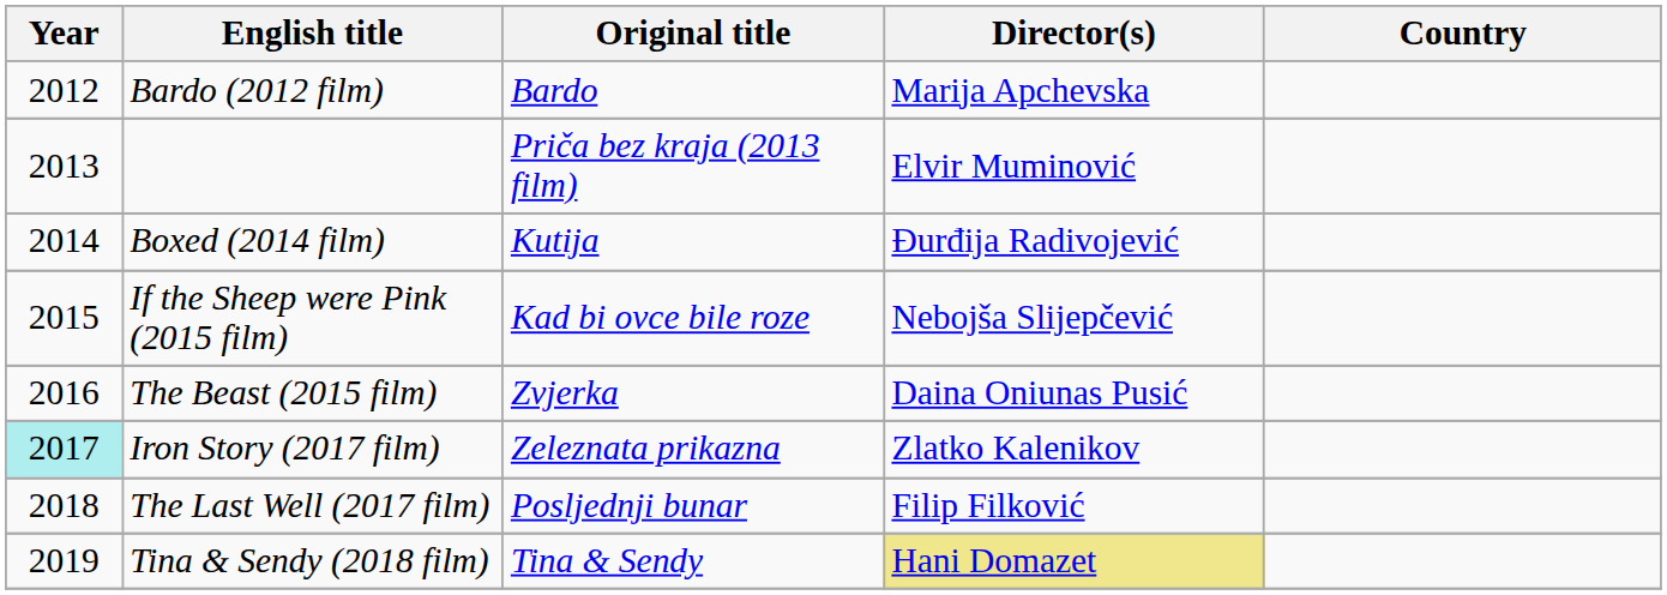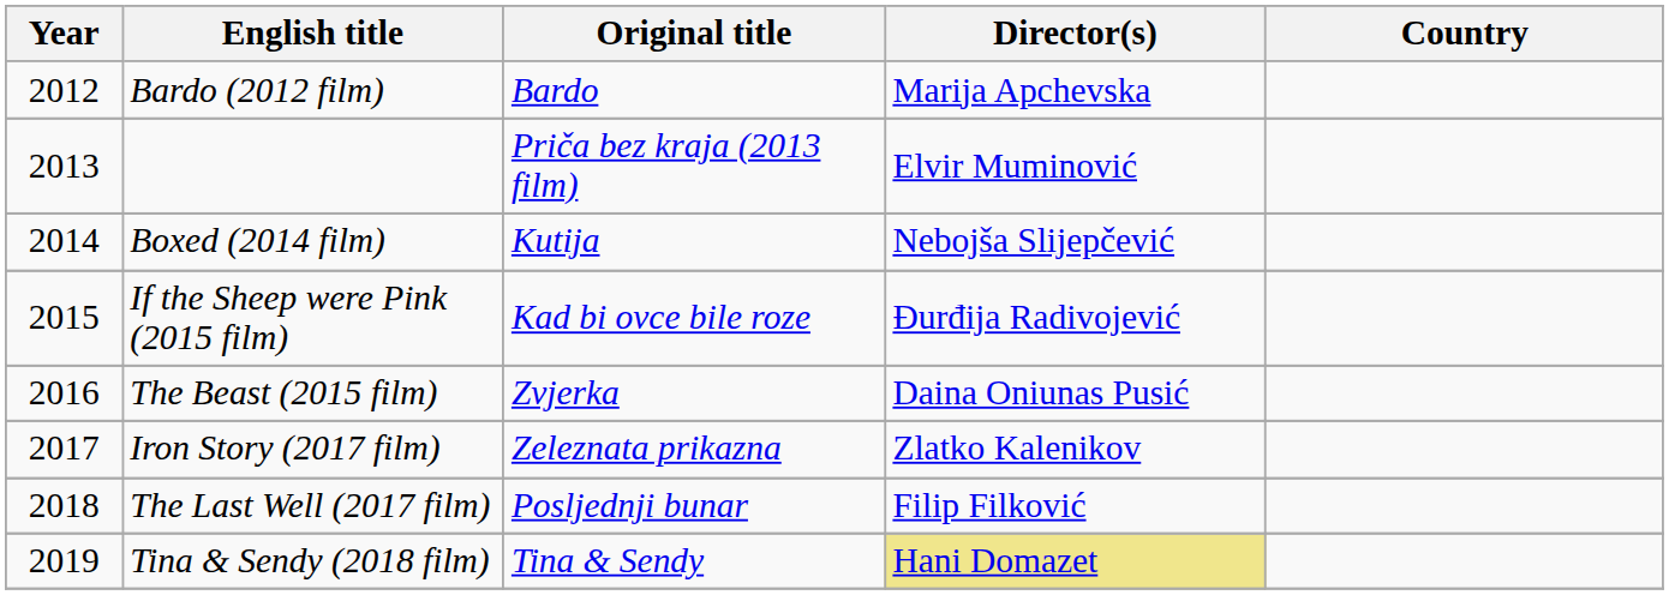 <table class="sortable wikitable" width="85%" cellpadding="5">
 <tr>
 <th width="7%">Year</th>
 <th width="23%">English title</th>
 <th width="23%">Original title</th>
 <th width="23%">Director(s)</th>
 <th width="24%">Country</th>
 </tr>
 <tr>
 <td style="text-align:center;">2012</td>
 <td><em>Bardo (2012 film)</em></td>
 <td><em><a href='#'>Bardo</a></em></td>
 <td><a href='#'>Marija Apchevska</a></td>
 <td></td>
 </tr>
 <tr>
 </tr>
 <tr>
 <td style="text-align:center;">2013</td>
 <td></td>
 <td><em><a href='#'>Priča bez kraja (2013 film)</a></em></td>
 <td><a href='#'>Elvir Muminović</a></td>
 <td></td>
 </tr>
 <tr>
 </tr>
 <tr>
 <td style="text-align:center;">2014</td>
 <td><em>Boxed  (2014 film)</em></td>
 <td><em><a href='#'>Kutija</a></em></td>
-<td><a href='#'>Đurđija Radivojević</a></td>
+<td><a href='#'>Nebojša Slijepčević</a></td>
 <td></td>
 </tr>
 <tr>
 </tr>
 <tr>
 <td style="text-align:center;">2015</td>
 <td><em>If the Sheep were Pink (2015 film)</em></td>
 <td><em><a href='#'>Kad bi ovce bile roze</a></em></td>
-<td><a href='#'>Nebojša Slijepčević</a></td>
+<td><a href='#'>Đurđija Radivojević</a></td>
 <td></td>
 </tr>
 <tr>
 </tr>
 <tr>
 <td style="text-align:center;">2016</td>
 <td><em>The Beast (2015 film)</em></td>
 <td><em><a href='#'>Zvjerka</a></em></td>
 <td><a href='#'>Daina Oniunas Pusić</a></td>
 <td></td>
 </tr>
 <tr>
 </tr>
 <tr>
-<td style="background: paleturquoise; text-align:center;">2017</td>
+<td style="text-align:center;">2017</td>
 <td><em>Iron Story (2017 film)</em></td>
 <td><em><a href='#'>Zeleznata prikazna</a></em></td>
 <td><a href='#'>Zlatko Kalenikov</a></td>
 <td></td>
 </tr>
 <tr>
 </tr>
 <tr>
 <td style="text-align:center;">2018</td>
 <td><em>The Last Well (2017 film)</em></td>
 <td><em><a href='#'>Posljednji bunar</a></em></td>
 <td><a href='#'>Filip Filković</a></td>
 <td></td>
 </tr>
 <tr>
 </tr>
 <tr>
 <td style="text-align:center;">2019</td>
 <td><em>Tina & Sendy (2018 film)</em></td>
 <td><em><a href='#'>Tina & Sendy</a></em></td>
 <td style="background: khaki;"><a href='#'>Hani Domazet</a></td>
 <td></td>
 </tr>
 <tr>
 </tr>
 </table>
